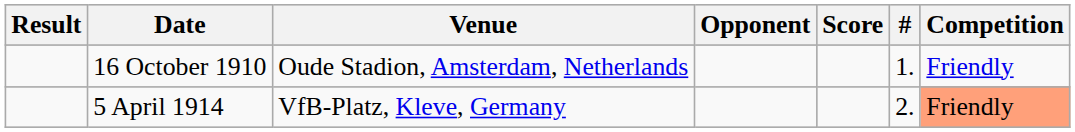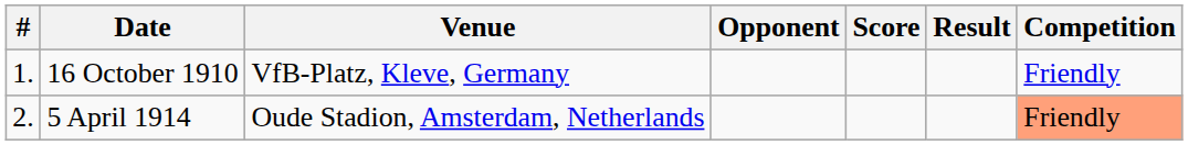 <table class="wikitable collapsible collapsed" " style="margin:auto;">
 <tr>
-<th>Result</th>
+<th>#</th>
 <th>Date</th>
 <th>Venue</th>
 <th>Opponent</th>
 <th>Score</th>
-<th>#</th>
+<th>Result</th>
 <th>Competition</th>
 </tr>
 <tr>
+<td>1.</td>
+<td>16 October 1910</td>
+<td>VfB-Platz, <a href='#'>Kleve</a>, <a href='#'>Germany</a></td>
 <td></td>
-<td>16 October 1910</td>
+<td></td>
+<td></td>
+<td><a href='#'>Friendly</a></td>
+</tr>
+<tr>
+<td>2.</td>
+<td>5 April 1914</td>
 <td>Oude Stadion, <a href='#'>Amsterdam</a>, <a href='#'>Netherlands</a></td>
 <td></td>
 <td></td>
-<td>1.</td>
-<td><a href='#'>Friendly</a></td>
-</tr>
-<tr>
 <td></td>
-<td>5 April 1914</td>
-<td>VfB-Platz, <a href='#'>Kleve</a>, <a href='#'>Germany</a></td>
-<td></td>
-<td></td>
-<td>2.</td>
 <td style="background: lightsalmon;">Friendly</td>
 </tr>
 </table>
